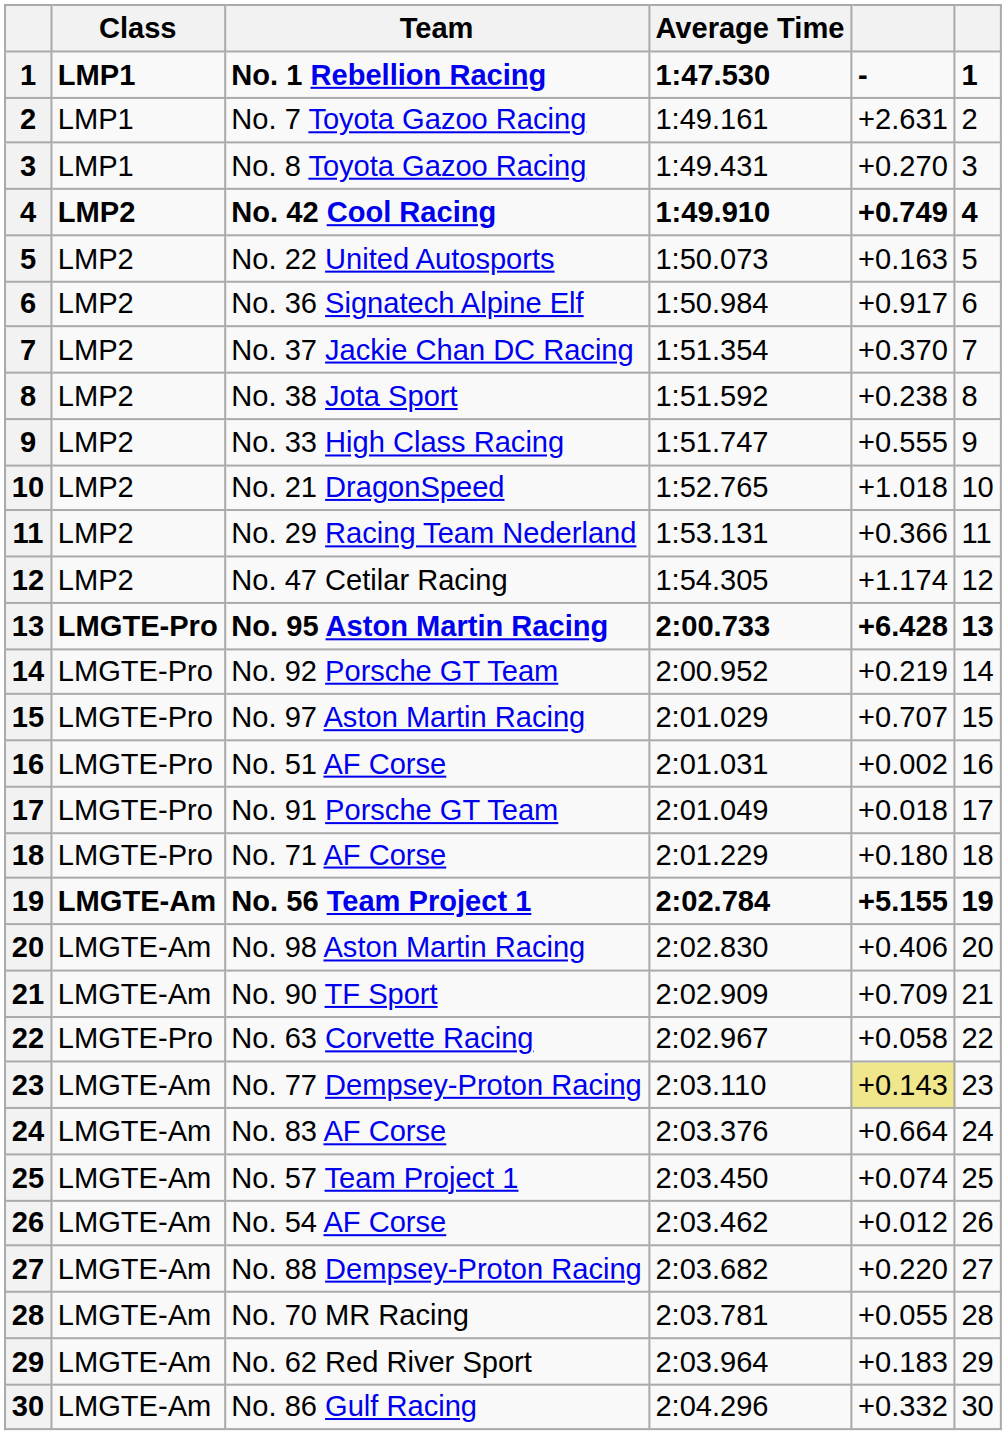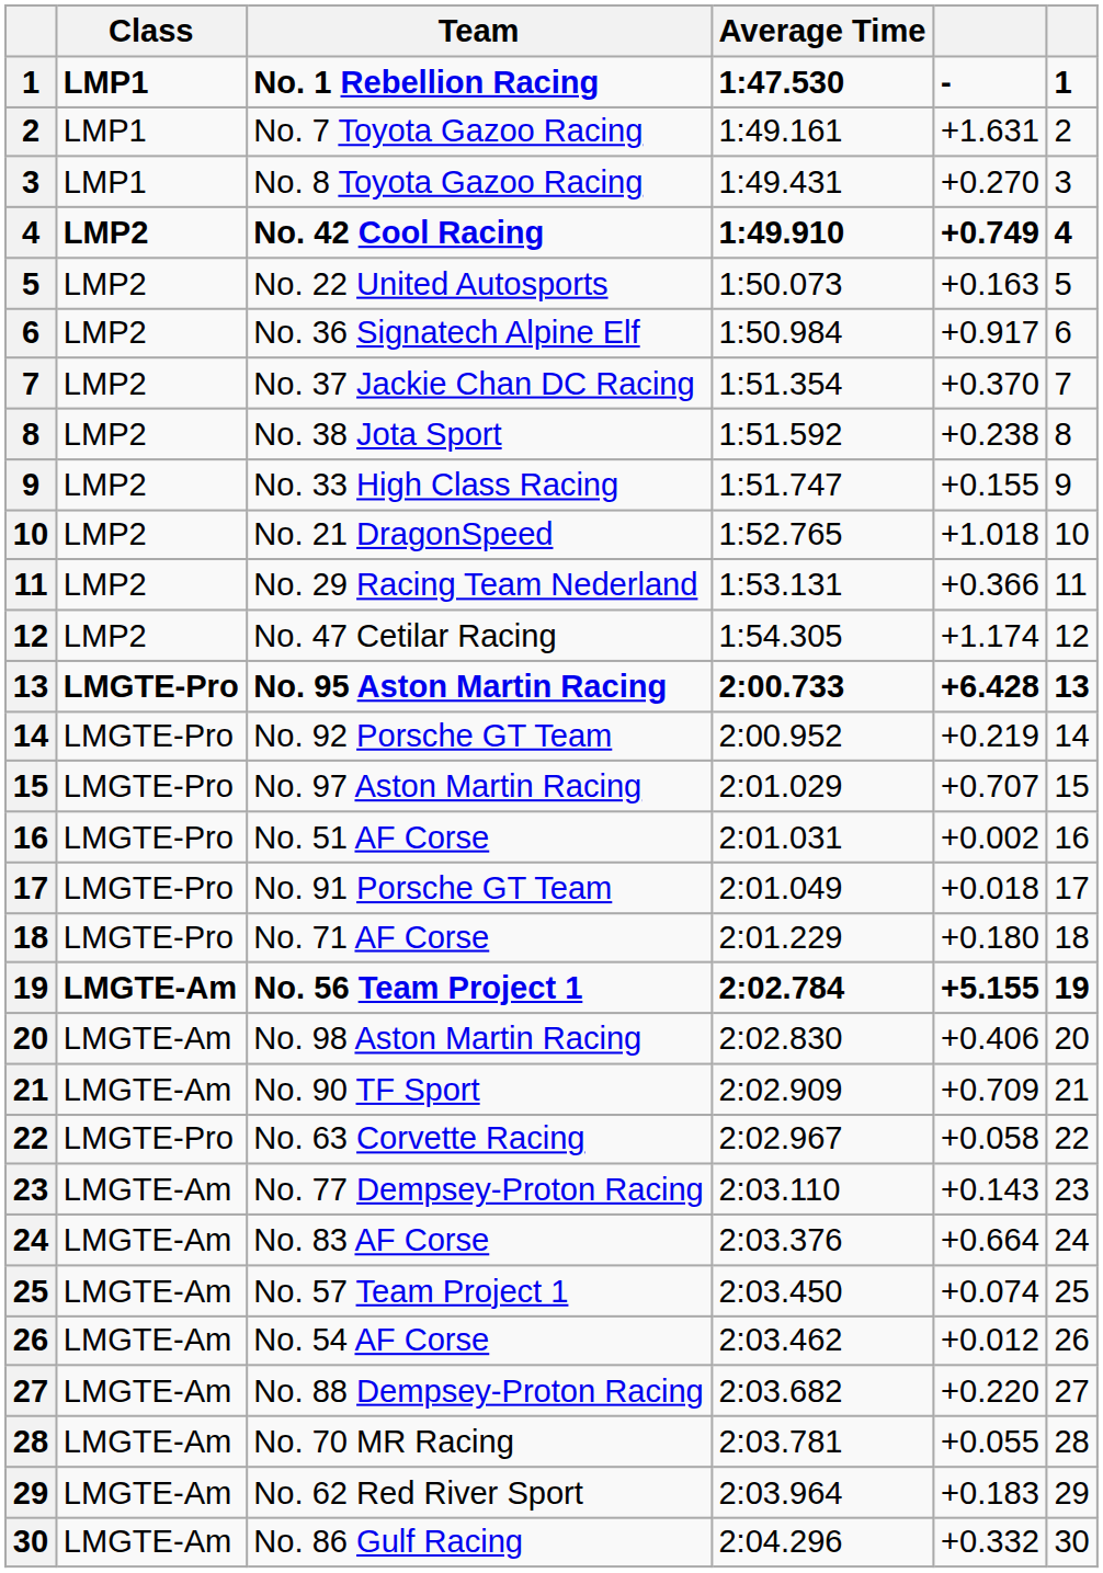 <table class="wikitable" style="font-size: 90%;">
 <tr>
 <th scope="col"></th>
 <th scope="col">Class</th>
 <th scope="col">Team</th>
 <th scope="col">Average Time</th>
 <th scope="col"></th>
 <th scope="col"></th>
 </tr>
 <tr style="font-weight:bold">
 <th scope="row">1</th>
 <td>LMP1</td>
 <td>No. 1 <a href='#'>Rebellion Racing</a></td>
 <td>1:47.530</td>
 <td>-</td>
 <td>1</td>
 </tr>
 <tr>
 <th scope="row">2</th>
 <td>LMP1</td>
 <td>No. 7 <a href='#'>Toyota Gazoo Racing</a></td>
 <td>1:49.161</td>
-<td>+2.631</td>
+<td>+1.631</td>
 <td>2</td>
 </tr>
 <tr>
 <th scope="row">3</th>
 <td>LMP1</td>
 <td>No. 8 <a href='#'>Toyota Gazoo Racing</a></td>
 <td>1:49.431</td>
 <td>+0.270</td>
 <td>3</td>
 </tr>
 <tr>
 <th scope="row"><strong>4</strong></th>
 <td><strong>LMP2</strong></td>
 <td><strong>No. 42 <a href='#'>Cool Racing</a></strong></td>
 <td><strong>1:49.910</strong></td>
 <td><strong>+0.749</strong></td>
 <td><strong>4</strong></td>
 </tr>
 <tr>
 <th>5</th>
 <td>LMP2</td>
 <td>No. 22 <a href='#'>United Autosports</a></td>
 <td>1:50.073</td>
 <td>+0.163</td>
 <td>5</td>
 </tr>
 <tr>
 <th scope="row">6</th>
 <td>LMP2</td>
 <td>No. 36 <a href='#'>Signatech Alpine Elf</a></td>
 <td>1:50.984</td>
 <td>+0.917</td>
 <td>6</td>
 </tr>
 <tr>
 <th scope="row">7</th>
 <td>LMP2</td>
 <td>No. 37 <a href='#'>Jackie Chan DC Racing</a></td>
 <td>1:51.354</td>
 <td>+0.370</td>
 <td>7</td>
 </tr>
 <tr>
 <th scope="row">8</th>
 <td>LMP2</td>
 <td>No. 38 <a href='#'>Jota Sport</a></td>
 <td>1:51.592</td>
 <td>+0.238</td>
 <td>8</td>
 </tr>
 <tr>
 <th scope="row">9</th>
 <td>LMP2</td>
 <td>No. 33 <a href='#'>High Class Racing</a></td>
 <td>1:51.747</td>
-<td>+0.555</td>
+<td>+0.155</td>
 <td>9</td>
 </tr>
 <tr>
 <th scope="row">10</th>
 <td>LMP2</td>
 <td>No. 21 <a href='#'>DragonSpeed</a></td>
 <td>1:52.765</td>
 <td>+1.018</td>
 <td>10</td>
 </tr>
 <tr>
 <th scope="row">11</th>
 <td>LMP2</td>
 <td>No. 29 <a href='#'>Racing Team Nederland</a></td>
 <td>1:53.131</td>
 <td>+0.366</td>
 <td>11</td>
 </tr>
 <tr>
 <th scope="row">12</th>
 <td>LMP2</td>
 <td>No. 47 Cetilar Racing</td>
 <td>1:54.305</td>
 <td>+1.174</td>
 <td>12</td>
 </tr>
 <tr>
 <th scope="row">13</th>
 <td><strong>LMGTE-Pro</strong></td>
 <td><strong>No. 95 <a href='#'>Aston Martin Racing</a></strong></td>
 <td><strong>2:00.733</strong></td>
 <td><strong>+6.428</strong></td>
 <td><strong>13</strong></td>
 </tr>
 <tr>
 <th scope="row">14</th>
 <td>LMGTE-Pro</td>
 <td>No. 92 <a href='#'>Porsche GT Team</a></td>
 <td>2:00.952</td>
 <td>+0.219</td>
 <td>14</td>
 </tr>
 <tr>
 <th scope="row">15</th>
 <td>LMGTE-Pro</td>
 <td>No. 97 <a href='#'>Aston Martin Racing</a></td>
 <td>2:01.029</td>
 <td>+0.707</td>
 <td>15</td>
 </tr>
 <tr>
 <th scope="row">16</th>
 <td>LMGTE-Pro</td>
 <td>No. 51 <a href='#'>AF Corse</a></td>
 <td>2:01.031</td>
 <td>+0.002</td>
 <td>16</td>
 </tr>
 <tr>
 <th scope="row">17</th>
 <td>LMGTE-Pro</td>
 <td>No. 91 <a href='#'>Porsche GT Team</a></td>
 <td>2:01.049</td>
 <td>+0.018</td>
 <td>17</td>
 </tr>
 <tr>
 <th>18</th>
 <td>LMGTE-Pro</td>
 <td>No. 71 <a href='#'>AF Corse</a></td>
 <td>2:01.229</td>
 <td>+0.180</td>
 <td>18</td>
 </tr>
 <tr>
 <th scope="row">19</th>
 <td><strong>LMGTE-Am</strong></td>
 <td><strong>No. 56 <a href='#'>Team Project 1</a></strong></td>
 <td><strong>2:02.784</strong></td>
 <td><strong>+5.155</strong></td>
 <td><strong>19</strong></td>
 </tr>
 <tr>
 <th scope="row">20</th>
 <td>LMGTE-Am</td>
 <td>No. 98 <a href='#'>Aston Martin Racing</a></td>
 <td>2:02.830</td>
 <td>+0.406</td>
 <td>20</td>
 </tr>
 <tr>
 <th scope="row">21</th>
 <td>LMGTE-Am</td>
 <td>No. 90 <a href='#'>TF Sport</a></td>
 <td>2:02.909</td>
 <td>+0.709</td>
 <td>21</td>
 </tr>
 <tr>
 <th scope="row">22</th>
 <td>LMGTE-Pro</td>
 <td>No. 63 <a href='#'>Corvette Racing</a></td>
 <td>2:02.967</td>
 <td>+0.058</td>
 <td>22</td>
 </tr>
 <tr>
 <th scope="row">23</th>
 <td>LMGTE-Am</td>
 <td>No. 77 <a href='#'>Dempsey-Proton Racing</a></td>
 <td>2:03.110</td>
-<td style="background: khaki;">+0.143</td>
+<td>+0.143</td>
 <td>23</td>
 </tr>
 <tr>
 <th scope="row">24</th>
 <td>LMGTE-Am</td>
 <td>No. 83 <a href='#'>AF Corse</a></td>
 <td>2:03.376</td>
 <td>+0.664</td>
 <td>24</td>
 </tr>
 <tr>
 <th scope="row">25</th>
 <td>LMGTE-Am</td>
 <td>No. 57 <a href='#'>Team Project 1</a></td>
 <td>2:03.450</td>
 <td>+0.074</td>
 <td>25</td>
 </tr>
 <tr>
 <th scope="row">26</th>
 <td>LMGTE-Am</td>
 <td>No. 54 <a href='#'>AF Corse</a></td>
 <td>2:03.462</td>
 <td>+0.012</td>
 <td>26</td>
 </tr>
 <tr>
 <th scope="row">27</th>
 <td>LMGTE-Am</td>
 <td>No. 88 <a href='#'>Dempsey-Proton Racing</a></td>
 <td>2:03.682</td>
 <td>+0.220</td>
 <td>27</td>
 </tr>
 <tr>
 <th scope="row">28</th>
 <td>LMGTE-Am</td>
 <td>No. 70 MR Racing</td>
 <td>2:03.781</td>
 <td>+0.055</td>
 <td>28</td>
 </tr>
 <tr>
 <th>29</th>
 <td>LMGTE-Am</td>
 <td>No. 62 Red River Sport</td>
 <td>2:03.964</td>
 <td>+0.183</td>
 <td>29</td>
 </tr>
 <tr>
 <th scope="row">30</th>
 <td>LMGTE-Am</td>
 <td>No. 86 <a href='#'>Gulf Racing</a></td>
 <td>2:04.296</td>
 <td>+0.332</td>
 <td>30</td>
 </tr>
 </table>
